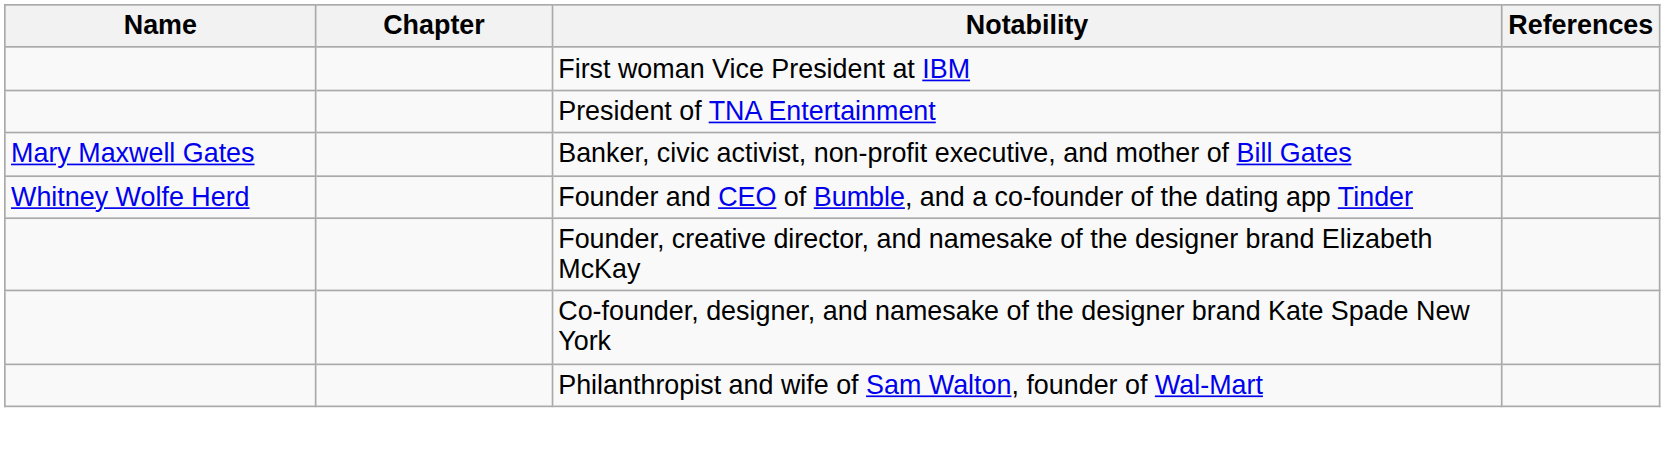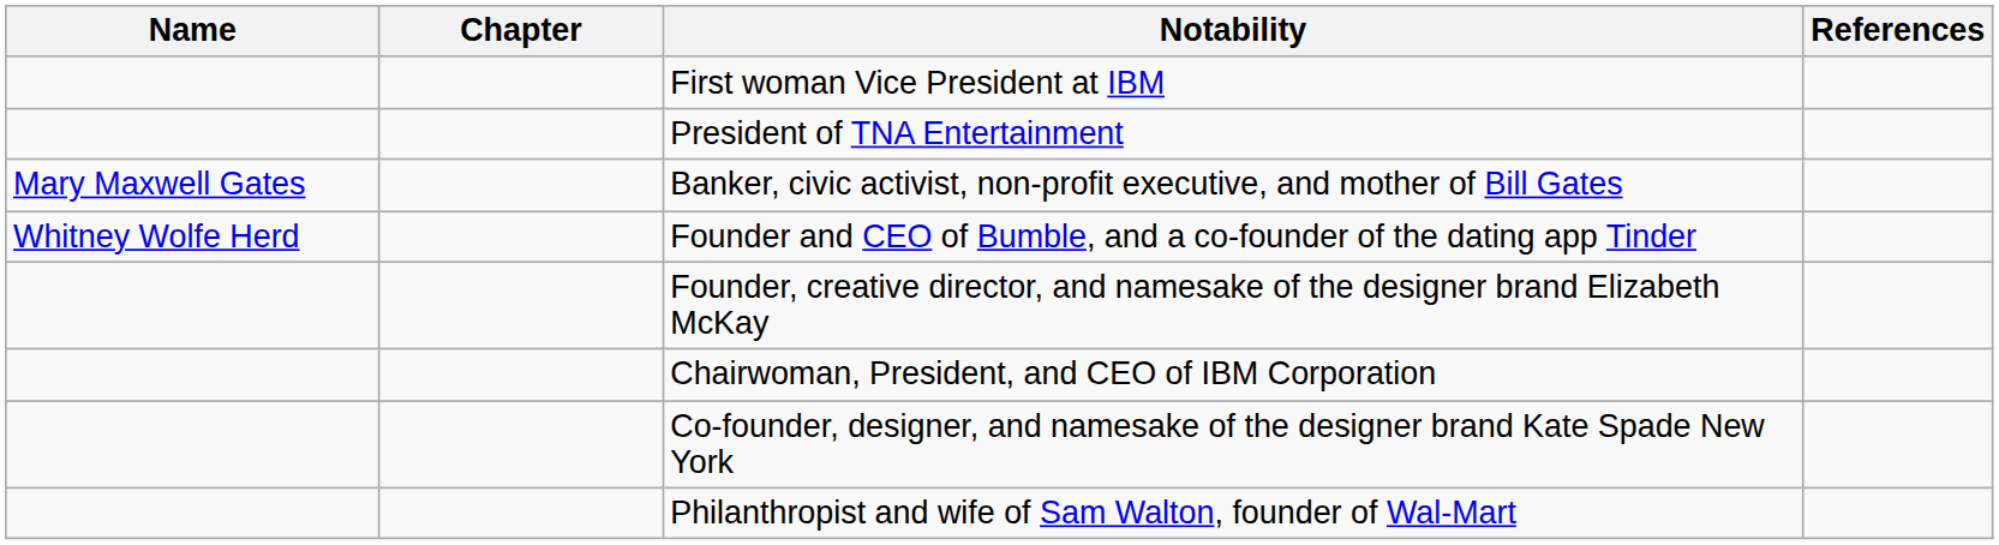 <table class="wikitable sortable" style="width:78%;">
 <tr valign="top">
 <th style="width:20%;">Name</th>
 <th style="width:15%;">Chapter</th>
 <th style="width:62%;" class="unsortable">Notability</th>
 <th style="width:3%;" class="unsortable">References</th>
 </tr>
 <tr valign="top">
 <td></td>
 <td></td>
 <td>First woman Vice President at <a href='#'>IBM</a></td>
 <td></td>
 </tr>
 <tr>
 <td></td>
 <td></td>
 <td>President of <a href='#'>TNA Entertainment</a></td>
 <td></td>
 </tr>
 <tr>
 <td><a href='#'>Mary Maxwell Gates</a></td>
 <td></td>
 <td>Banker, civic activist, non-profit executive, and mother of <a href='#'>Bill Gates</a></td>
 <td></td>
 </tr>
 <tr>
 <td><a href='#'>Whitney Wolfe Herd</a></td>
 <td></td>
 <td>Founder and <a href='#'>CEO</a> of <a href='#'>Bumble</a>, and a co-founder of the dating app <a href='#'>Tinder</a></td>
 <td></td>
 </tr>
 <tr>
 <td></td>
 <td></td>
 <td>Founder, creative director, and namesake of the designer brand Elizabeth McKay</td>
 <td></td>
 </tr>
 <tr>
 <td></td>
 <td></td>
+<td>Chairwoman, President, and CEO of IBM Corporation</td>
+<td></td>
+</tr>
+<tr>
+<td></td>
+<td></td>
 <td>Co-founder, designer, and namesake of the designer brand Kate Spade New York</td>
 <td></td>
 </tr>
 <tr>
 <td></td>
 <td></td>
 <td>Philanthropist and wife of <a href='#'>Sam Walton</a>, founder of <a href='#'>Wal-Mart</a></td>
 <td></td>
 </tr>
 </table>
